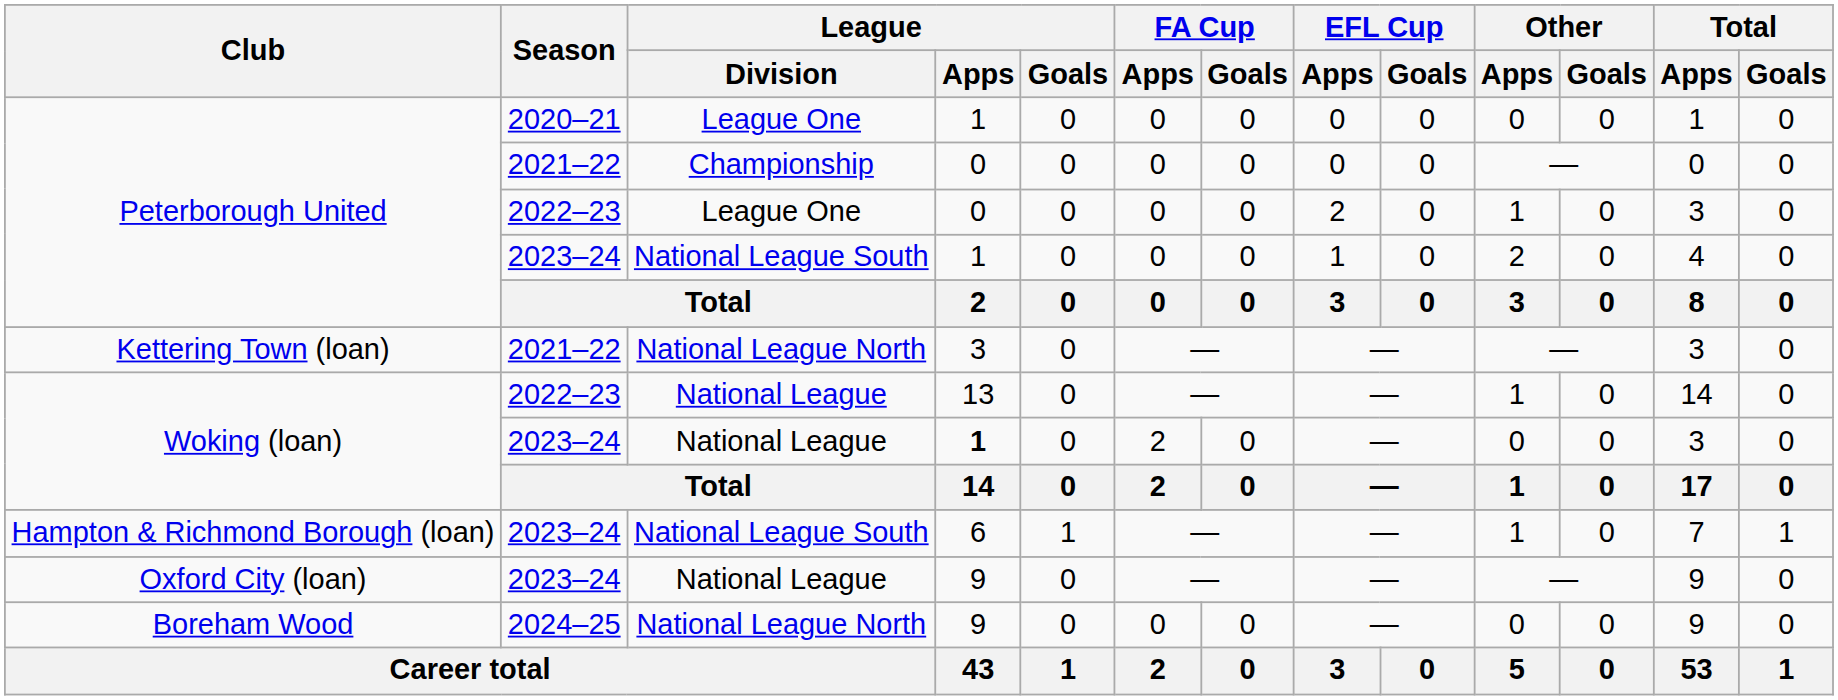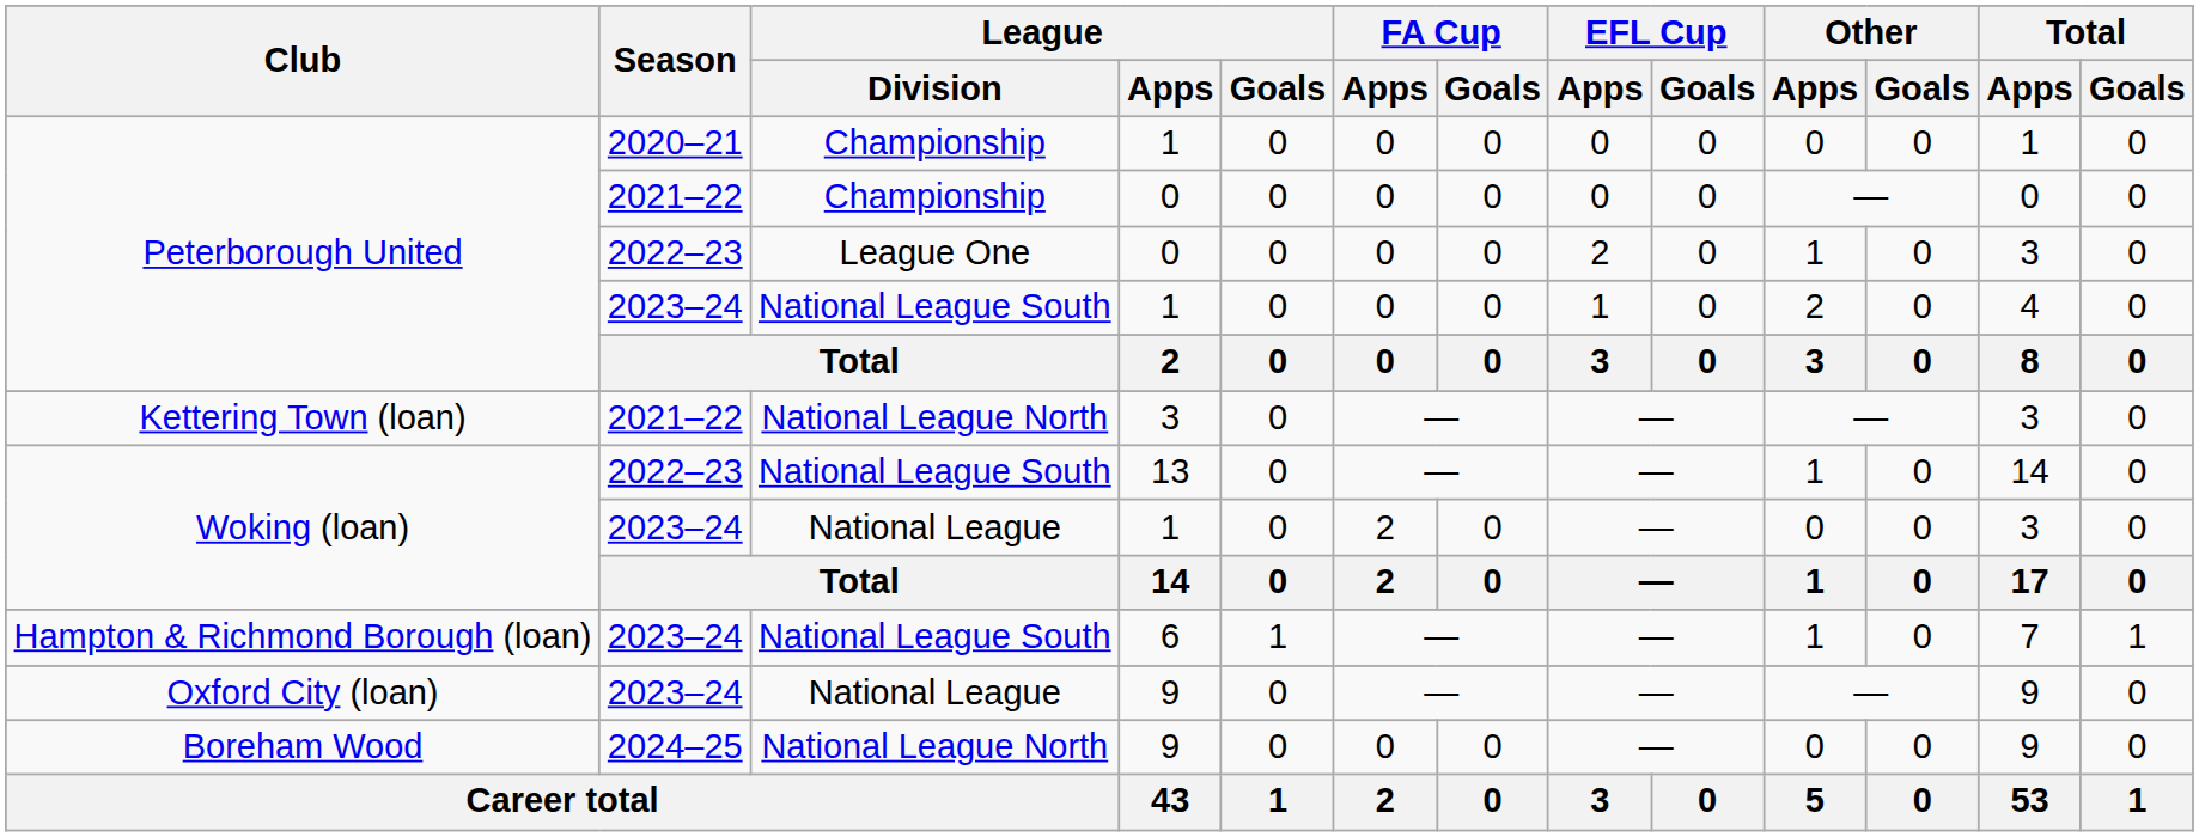 <table class="wikitable" style="text-align: center">
 <tr>
 <th rowspan="2">Club</th>
 <th rowspan="2">Season</th>
 <th colspan="3">League</th>
 <th colspan="2"><a href='#'>FA Cup</a></th>
 <th colspan="2"><a href='#'>EFL Cup</a></th>
 <th colspan="2">Other</th>
 <th colspan="2">Total</th>
 </tr>
 <tr>
 <th>Division</th>
 <th>Apps</th>
 <th>Goals</th>
 <th>Apps</th>
 <th>Goals</th>
 <th>Apps</th>
 <th>Goals</th>
 <th>Apps</th>
 <th>Goals</th>
 <th>Apps</th>
 <th>Goals</th>
 </tr>
 <tr>
 <td rowspan="5"><a href='#'>Peterborough United</a></td>
 <td><a href='#'>2020–21</a></td>
-<td><a href='#'>League One</a></td>
+<td><a href='#'>Championship</a></td>
 <td>1</td>
 <td>0</td>
 <td>0</td>
 <td>0</td>
 <td>0</td>
 <td>0</td>
 <td>0</td>
 <td>0</td>
 <td>1</td>
 <td>0</td>
 </tr>
 <tr>
 <td><a href='#'>2021–22</a></td>
 <td><a href='#'>Championship</a></td>
 <td>0</td>
 <td>0</td>
 <td>0</td>
 <td>0</td>
 <td>0</td>
 <td>0</td>
 <td colspan="2">—</td>
 <td>0</td>
 <td>0</td>
 </tr>
 <tr>
 <td><a href='#'>2022–23</a></td>
 <td>League One</td>
 <td>0</td>
 <td>0</td>
 <td>0</td>
 <td>0</td>
 <td>2</td>
 <td>0</td>
 <td>1</td>
 <td>0</td>
 <td>3</td>
 <td>0</td>
 </tr>
 <tr>
 <td><a href='#'>2023–24</a></td>
 <td><a href='#'>National League South</a></td>
 <td>1</td>
 <td>0</td>
 <td>0</td>
 <td>0</td>
 <td>1</td>
 <td>0</td>
 <td>2</td>
 <td>0</td>
 <td>4</td>
 <td>0</td>
 </tr>
 <tr>
 <th colspan="2">Total</th>
 <th>2</th>
 <th>0</th>
 <th>0</th>
 <th>0</th>
 <th>3</th>
 <th>0</th>
 <th>3</th>
 <th>0</th>
 <th>8</th>
 <th>0</th>
 </tr>
 <tr>
 <td><a href='#'>Kettering Town</a> (loan)</td>
 <td><a href='#'>2021–22</a></td>
 <td><a href='#'>National League North</a></td>
 <td>3</td>
 <td>0</td>
 <td colspan="2">—</td>
 <td colspan="2">—</td>
 <td colspan="2">—</td>
 <td>3</td>
 <td>0</td>
 </tr>
 <tr>
 <td rowspan="3"><a href='#'>Woking</a> (loan)</td>
 <td><a href='#'>2022–23</a></td>
-<td><a href='#'>National League</a></td>
+<td><a href='#'>National League South</a></td>
 <td>13</td>
 <td>0</td>
 <td colspan="2">—</td>
 <td colspan="2">—</td>
 <td>1</td>
 <td>0</td>
 <td>14</td>
 <td>0</td>
 </tr>
 <tr>
 <td><a href='#'>2023–24</a></td>
 <td>National League</td>
-<td><strong>1</strong></td>
+<td>1</td>
 <td>0</td>
 <td>2</td>
 <td>0</td>
 <td colspan="2">—</td>
 <td>0</td>
 <td>0</td>
 <td>3</td>
 <td>0</td>
 </tr>
 <tr>
 <th colspan="2">Total</th>
 <th>14</th>
 <th>0</th>
 <th>2</th>
 <th>0</th>
 <th colspan="2">—</th>
 <th>1</th>
 <th>0</th>
 <th>17</th>
 <th>0</th>
 </tr>
 <tr>
 <td><a href='#'>Hampton & Richmond Borough</a> (loan)</td>
 <td><a href='#'>2023–24</a></td>
 <td><a href='#'>National League South</a></td>
 <td>6</td>
 <td>1</td>
 <td colspan="2">—</td>
 <td colspan="2">—</td>
 <td>1</td>
 <td>0</td>
 <td>7</td>
 <td>1</td>
 </tr>
 <tr>
 <td><a href='#'>Oxford City</a> (loan)</td>
 <td><a href='#'>2023–24</a></td>
 <td>National League</td>
 <td>9</td>
 <td>0</td>
 <td colspan="2">—</td>
 <td colspan="2">—</td>
 <td colspan="2">—</td>
 <td>9</td>
 <td>0</td>
 </tr>
 <tr>
 <td><a href='#'>Boreham Wood</a></td>
 <td><a href='#'>2024–25</a></td>
 <td><a href='#'>National League North</a></td>
 <td>9</td>
 <td>0</td>
 <td>0</td>
 <td>0</td>
 <td colspan="2">—</td>
 <td>0</td>
 <td>0</td>
 <td>9</td>
 <td>0</td>
 </tr>
 <tr>
 <th colspan="3">Career total</th>
 <th>43</th>
 <th>1</th>
 <th>2</th>
 <th>0</th>
 <th>3</th>
 <th>0</th>
 <th>5</th>
 <th>0</th>
 <th>53</th>
 <th>1</th>
 </tr>
 </table>
